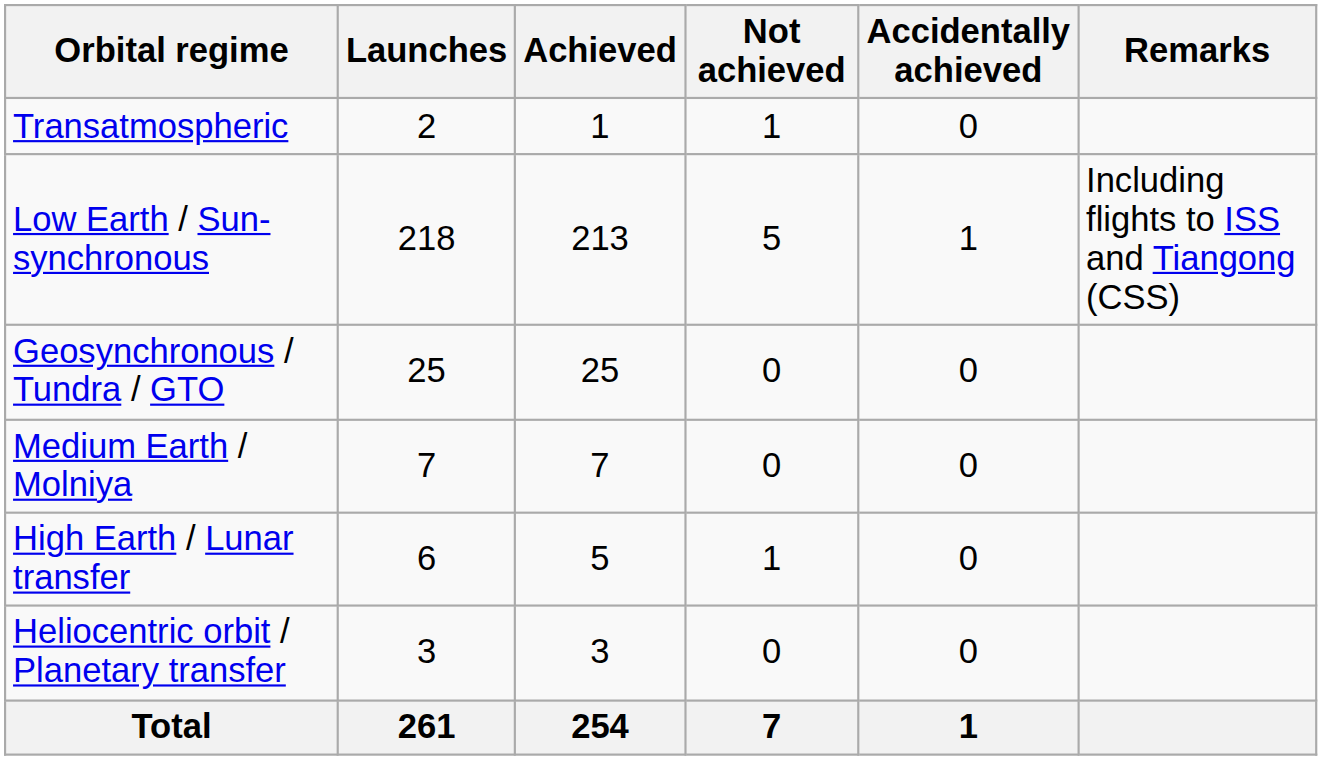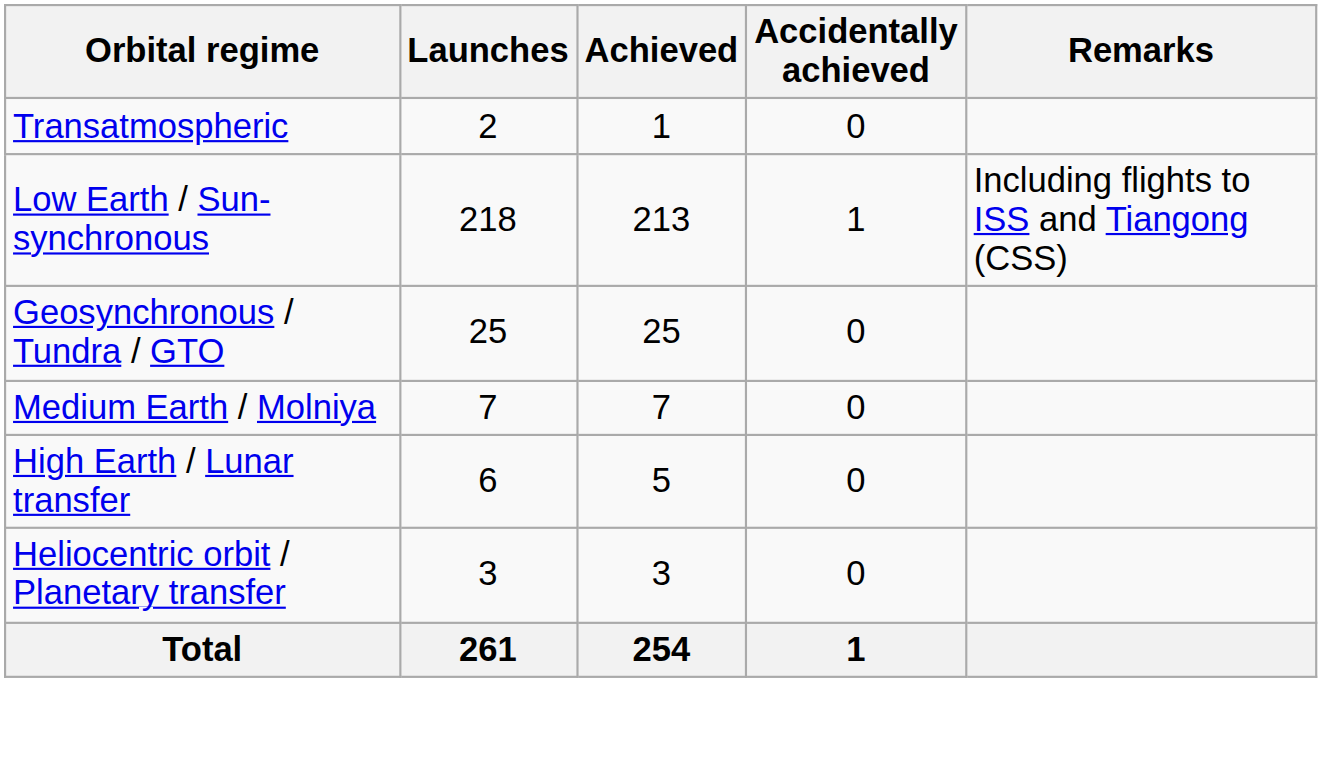 <table class="wikitable sortable" style=text-align:center>
 <tr>
 <th>Orbital regime</th>
 <th>Launches</th>
 <th>Achieved</th>
-<th>Not achieved</th>
 <th>Accidentally <br> achieved</th>
 <th>Remarks</th>
 </tr>
 <tr>
 <td align=left><a href='#'>Transatmospheric</a></td>
 <td>2</td>
-<td>1</td>
 <td>1</td>
 <td>0</td>
 <td></td>
 </tr>
 <tr>
 <td align=left><a href='#'>Low Earth</a> / <a href='#'>Sun-synchronous</a></td>
 <td>218</td>
 <td>213</td>
-<td>5</td>
 <td>1</td>
 <td align=left>Including flights to <a href='#'>ISS</a> and <a href='#'>Tiangong</a> (CSS)</td>
 </tr>
 <tr>
 <td align=left><a href='#'>Geosynchronous</a> / <a href='#'>Tundra</a> / <a href='#'>GTO</a></td>
 <td>25</td>
 <td>25</td>
 <td>0</td>
-<td>0</td>
 <td></td>
 </tr>
 <tr>
 <td align=left><a href='#'>Medium Earth</a> / <a href='#'>Molniya</a></td>
 <td>7</td>
 <td>7</td>
 <td>0</td>
-<td>0</td>
 <td></td>
 </tr>
 <tr>
 <td align=left><a href='#'>High Earth</a> / <a href='#'>Lunar transfer</a></td>
 <td>6</td>
 <td>5</td>
-<td>1</td>
 <td>0</td>
 <td></td>
 </tr>
 <tr>
 <td align=left><a href='#'>Heliocentric orbit</a> / <a href='#'>Planetary transfer</a></td>
 <td>3</td>
 <td>3</td>
 <td>0</td>
-<td>0</td>
 <td></td>
 </tr>
 <tr class="sortbottom">
 <th>Total</th>
 <th>261</th>
 <th>254</th>
-<th>7</th>
 <th>1</th>
 <th></th>
 </tr>
 </table>
